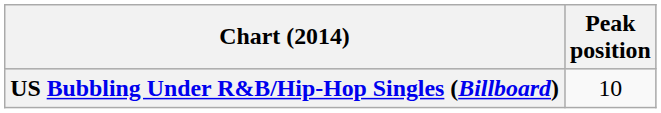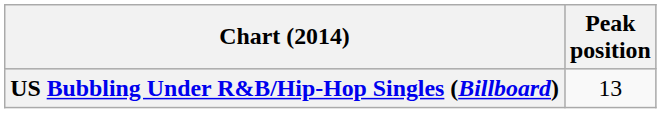 <table class="wikitable sortable plainrowheaders" style="text-align:center;">
 <tr>
 <th scope="col">Chart (2014)</th>
 <th scope="col">Peak<br>position</th>
 </tr>
 <tr>
 <th scope="row">US <a href='#'>Bubbling Under R&B/Hip-Hop Singles</a> (<em><a href='#'>Billboard</a></em>)</th>
-<td>10</td>
+<td>13</td>
 </tr>
 </table>
